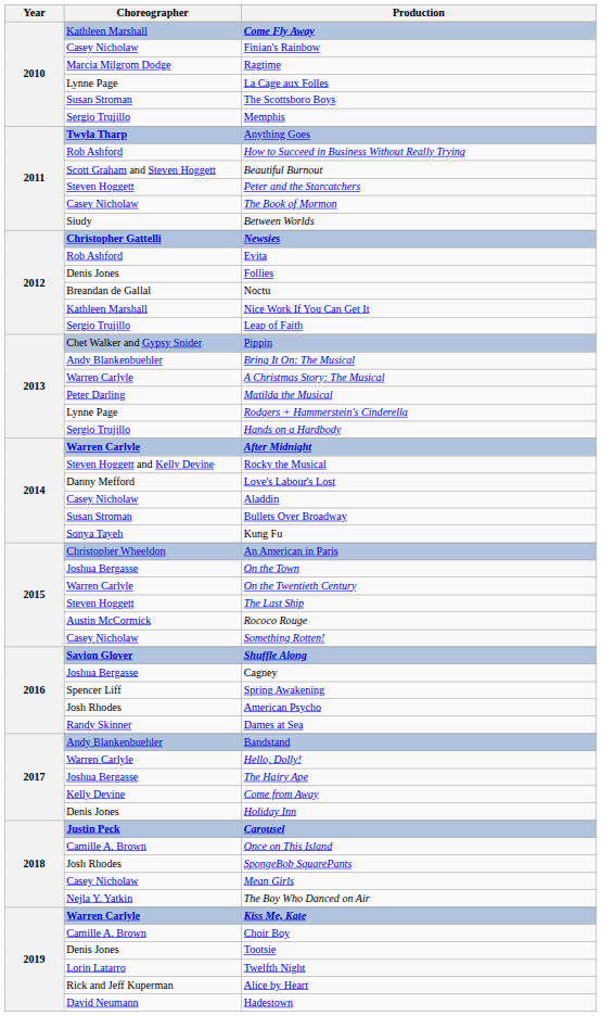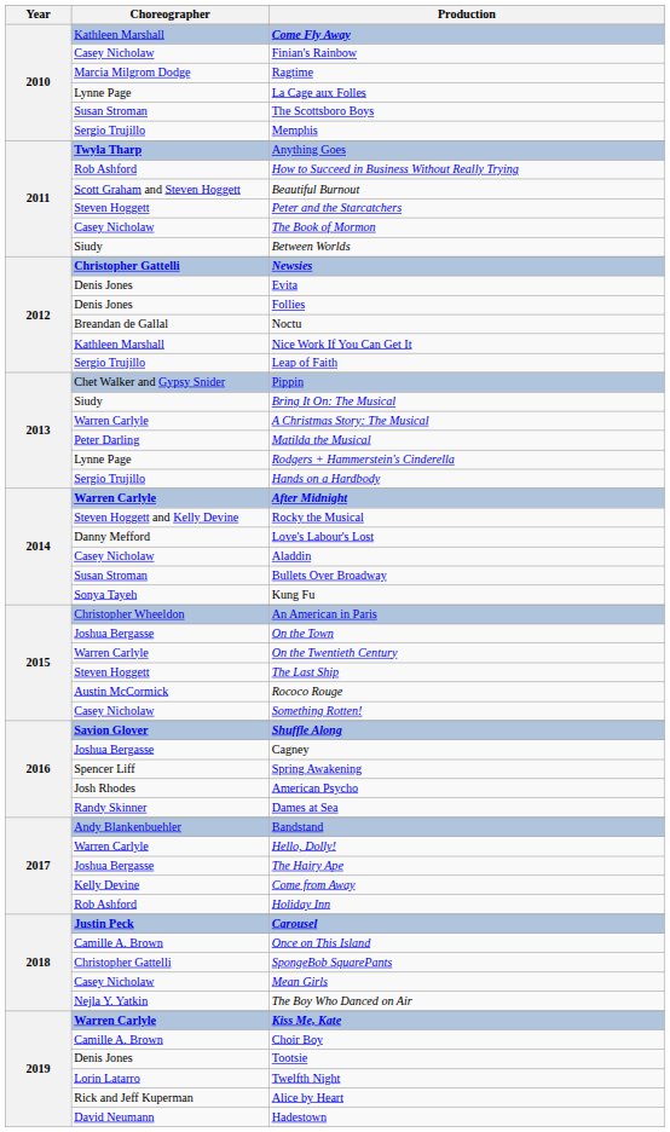 <table class="wikitable" style="width:98%;">
 <tr style="background:#bebebe;">
 <th style="width:10%;">Year</th>
 <th style="width:30%;">Choreographer</th>
 <th style="width:60%;">Production</th>
 </tr>
 <tr>
 <th rowspan="7">2010</th>
 </tr>
 <tr style="background:#B0C4DE">
 <td></strong><a href='#'>Kathleen Marshall</a><strong></td>
 <td><strong><em><a href='#'>Come Fly Away</a><em> <strong></td>
 </tr>
 <tr>
 <td><a href='#'>Casey Nicholaw</a></td>
 <td></em><a href='#'>Finian's Rainbow</a><em></td>
 </tr>
 <tr>
 <td><a href='#'>Marcia Milgrom Dodge</a></td>
 <td></em><a href='#'>Ragtime</a><em></td>
 </tr>
 <tr>
 <td>Lynne Page</td>
 <td></em><a href='#'>La Cage aux Folles</a><em></td>
 </tr>
 <tr>
 <td><a href='#'>Susan Stroman</a></td>
 <td></em><a href='#'>The Scottsboro Boys</a><em></td>
 </tr>
 <tr>
 <td><a href='#'>Sergio Trujillo</a></td>
 <td></em><a href='#'>Memphis</a><em></td>
 </tr>
 <tr>
 <th rowspan="7">2011</th>
 </tr>
 <tr style="background:#B0C4DE">
 <td><strong><a href='#'>Twyla Tharp</a></strong></td>
 <td></em></strong><a href='#'>Anything Goes</a></em> </strong></td>
 </tr>
 <tr>
 <td><a href='#'>Rob Ashford</a></td>
 <td><em><a href='#'>How to Succeed in Business Without Really Trying</a></em></td>
 </tr>
 <tr>
 <td><a href='#'>Scott Graham</a> and <a href='#'>Steven Hoggett</a></td>
 <td><em>Beautiful Burnout</em></td>
 </tr>
 <tr>
 <td><a href='#'>Steven Hoggett</a></td>
 <td><em><a href='#'>Peter and the Starcatchers</a></em></td>
 </tr>
 <tr>
 <td><a href='#'>Casey Nicholaw</a></td>
 <td><em><a href='#'>The Book of Mormon</a></em></td>
 </tr>
 <tr>
 <td>Siudy</td>
 <td><em>Between Worlds</em></td>
 </tr>
 <tr>
 <th rowspan="7">2012</th>
 </tr>
 <tr style="background:#B0C4DE">
 <td><strong><a href='#'>Christopher Gattelli</a></strong></td>
 <td><strong><em><a href='#'>Newsies</a><em> <strong></td>
 </tr>
 <tr>
-<td><a href='#'>Rob Ashford</a></td>
+<td>Denis Jones</td>
 <td></em><a href='#'>Evita</a><em></td>
 </tr>
 <tr>
 <td>Denis Jones</td>
 <td></em><a href='#'>Follies</a><em></td>
 </tr>
 <tr>
 <td>Breandan de Gallal</td>
 <td></em>Noctu<em></td>
 </tr>
 <tr>
 <td><a href='#'>Kathleen Marshall</a></td>
 <td></em><a href='#'>Nice Work If You Can Get It</a><em></td>
 </tr>
 <tr>
 <td><a href='#'>Sergio Trujillo</a></td>
 <td></em><a href='#'>Leap of Faith</a><em></td>
 </tr>
 <tr>
 <th rowspan="7">2013</th>
 </tr>
 <tr style="background:#B0C4DE">
 <td></strong>Chet Walker and <a href='#'>Gypsy Snider</a><strong></td>
 <td></em></strong><a href='#'>Pippin</a></em> </strong></td>
 </tr>
 <tr>
-<td><a href='#'>Andy Blankenbuehler</a></td>
+<td>Siudy</td>
 <td><em><a href='#'>Bring It On: The Musical</a></em></td>
 </tr>
 <tr>
 <td><a href='#'>Warren Carlyle</a></td>
 <td><em><a href='#'>A Christmas Story: The Musical</a></em></td>
 </tr>
 <tr>
 <td><a href='#'>Peter Darling</a></td>
 <td><em><a href='#'>Matilda the Musical</a></em></td>
 </tr>
 <tr>
 <td>Lynne Page</td>
 <td><em><a href='#'>Rodgers + Hammerstein's Cinderella</a></em></td>
 </tr>
 <tr>
 <td><a href='#'>Sergio Trujillo</a></td>
 <td><em><a href='#'>Hands on a Hardbody</a></em></td>
 </tr>
 <tr>
 <th rowspan="7">2014</th>
 </tr>
 <tr style="background:#B0C4DE">
 <td><strong><a href='#'>Warren Carlyle</a></strong></td>
 <td><strong><em><a href='#'>After Midnight</a><em> <strong></td>
 </tr>
 <tr>
 <td><a href='#'>Steven Hoggett</a> and <a href='#'>Kelly Devine</a></td>
 <td></em><a href='#'>Rocky the Musical</a><em></td>
 </tr>
 <tr>
 <td>Danny Mefford</td>
 <td></em><a href='#'>Love's Labour's Lost</a><em></td>
 </tr>
 <tr>
 <td><a href='#'>Casey Nicholaw</a></td>
 <td></em><a href='#'>Aladdin</a><em></td>
 </tr>
 <tr>
 <td><a href='#'>Susan Stroman</a></td>
 <td></em><a href='#'>Bullets Over Broadway</a><em></td>
 </tr>
 <tr>
 <td><a href='#'>Sonya Tayeh</a></td>
 <td></em>Kung Fu<em></td>
 </tr>
 <tr>
 <th rowspan="7">2015</th>
 </tr>
 <tr style="background:#B0C4DE">
 <td></strong><a href='#'>Christopher Wheeldon</a><strong></td>
 <td></em></strong><a href='#'>An American in Paris</a></em> </strong></td>
 </tr>
 <tr>
 <td><a href='#'>Joshua Bergasse</a></td>
 <td><em><a href='#'>On the Town</a></em></td>
 </tr>
 <tr>
 <td><a href='#'>Warren Carlyle</a></td>
 <td><em><a href='#'>On the Twentieth Century</a></em></td>
 </tr>
 <tr>
 <td><a href='#'>Steven Hoggett</a></td>
 <td><em><a href='#'>The Last Ship</a></em></td>
 </tr>
 <tr>
 <td><a href='#'>Austin McCormick</a></td>
 <td><em>Rococo Rouge</em></td>
 </tr>
 <tr>
 <td><a href='#'>Casey Nicholaw</a></td>
 <td><em><a href='#'>Something Rotten!</a></em></td>
 </tr>
 <tr>
 <th rowspan="6">2016</th>
 </tr>
 <tr style="background:#B0C4DE">
 <td><strong><a href='#'>Savion Glover</a></strong></td>
 <td><strong><em><a href='#'>Shuffle Along</a><em> <strong></td>
 </tr>
 <tr>
 <td><a href='#'>Joshua Bergasse</a></td>
 <td></em>Cagney<em></td>
 </tr>
 <tr>
 <td>Spencer Liff</td>
 <td></em><a href='#'>Spring Awakening</a><em></td>
 </tr>
 <tr>
 <td>Josh Rhodes</td>
 <td></em><a href='#'>American Psycho</a><em></td>
 </tr>
 <tr>
 <td><a href='#'>Randy Skinner</a></td>
 <td></em><a href='#'>Dames at Sea</a><em></td>
 </tr>
 <tr>
 <th rowspan="6">2017</th>
 </tr>
 <tr style="background:#B0C4DE">
 <td></strong><a href='#'>Andy Blankenbuehler</a><strong></td>
 <td></em></strong><a href='#'>Bandstand</a></em> </strong></td>
 </tr>
 <tr>
 <td><a href='#'>Warren Carlyle</a></td>
 <td><a href='#'><em>Hello, Dolly!</em></a></td>
 </tr>
 <tr>
 <td><a href='#'>Joshua Bergasse</a></td>
 <td><em><a href='#'>The Hairy Ape</a></em></td>
 </tr>
 <tr>
 <td><a href='#'>Kelly Devine</a></td>
 <td><em><a href='#'>Come from Away</a></em></td>
 </tr>
 <tr>
-<td>Denis Jones</td>
+<td><a href='#'>Rob Ashford</a></td>
 <td><em><a href='#'>Holiday Inn</a></em></td>
 </tr>
 <tr>
 <th rowspan="6">2018</th>
 </tr>
 <tr style="background:#B0C4DE">
 <td><strong><a href='#'>Justin Peck</a></strong></td>
 <td><strong><em><a href='#'>Carousel</a></em></strong></td>
 </tr>
 <tr>
 <td><a href='#'>Camille A. Brown</a></td>
 <td><em><a href='#'>Once on This Island</a></em></td>
 </tr>
 <tr>
-<td>Josh Rhodes</td>
+<td><a href='#'>Christopher Gattelli</a></td>
 <td><em><a href='#'>SpongeBob SquarePants</a></em></td>
 </tr>
 <tr>
 <td><a href='#'>Casey Nicholaw</a></td>
 <td><em><a href='#'>Mean Girls</a></em></td>
 </tr>
 <tr>
 <td><a href='#'>Nejla Y. Yatkin</a></td>
 <td><em>The Boy Who Danced on Air</em></td>
 </tr>
 <tr>
 <th rowspan="7">2019</th>
 </tr>
 <tr style="background:#B0C4DE">
 <td><strong><a href='#'>Warren Carlyle</a></strong></td>
 <td><strong><em><a href='#'>Kiss Me, Kate</a><em> <strong></td>
 </tr>
 <tr>
 <td><a href='#'>Camille A. Brown</a></td>
 <td></em><a href='#'>Choir Boy</a><em></td>
 </tr>
 <tr>
 <td>Denis Jones</td>
 <td></em><a href='#'>Tootsie</a><em></td>
 </tr>
 <tr>
 <td><a href='#'>Lorin Latarro</a></td>
 <td></em><a href='#'>Twelfth Night</a><em></td>
 </tr>
 <tr>
 <td>Rick and Jeff Kuperman</td>
 <td></em><a href='#'>Alice by Heart</a><em></td>
 </tr>
 <tr>
 <td><a href='#'>David Neumann</a></td>
 <td></em><a href='#'>Hadestown</a><em></td>
 </tr>
 </table>
